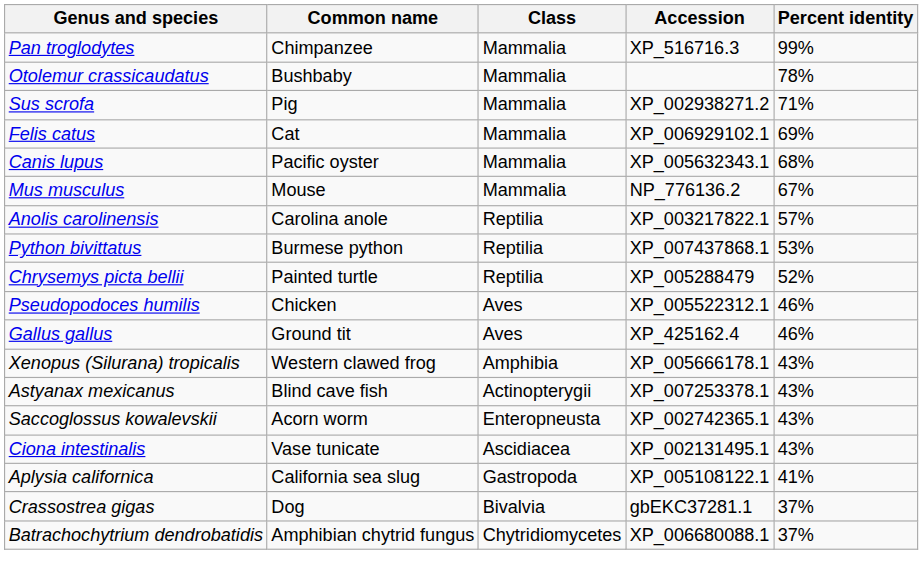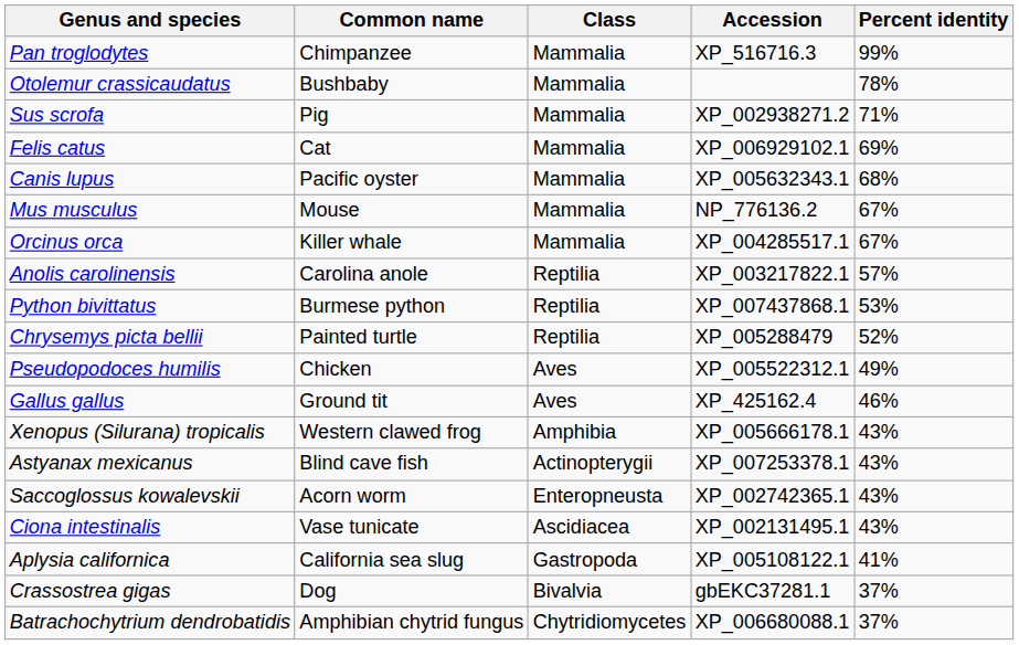 <table class="wikitable">
 <tr>
 <th>Genus and species</th>
 <th>Common name</th>
 <th>Class</th>
 <th>Accession</th>
 <th>Percent identity</th>
 </tr>
 <tr>
 <td><em><a href='#'>Pan troglodytes</a></em></td>
 <td>Chimpanzee</td>
 <td>Mammalia</td>
 <td>XP_516716.3</td>
 <td>99%</td>
 </tr>
 <tr>
 <td><em><a href='#'>Otolemur crassicaudatus</a></em></td>
 <td>Bushbaby</td>
 <td>Mammalia</td>
 <td></td>
 <td>78%</td>
 </tr>
 <tr>
 <td><em><a href='#'>Sus scrofa</a></em></td>
 <td>Pig</td>
 <td>Mammalia</td>
 <td>XP_002938271.2</td>
 <td>71%</td>
 </tr>
 <tr>
 <td><em><a href='#'>Felis catus</a></em></td>
 <td>Cat</td>
 <td>Mammalia</td>
 <td>XP_006929102.1</td>
 <td>69%</td>
 </tr>
 <tr>
 <td><em><a href='#'>Canis lupus</a></em></td>
 <td>Pacific oyster</td>
 <td>Mammalia</td>
 <td>XP_005632343.1</td>
 <td>68%</td>
 </tr>
 <tr>
 <td><em><a href='#'>Mus musculus</a> </em></td>
 <td>Mouse</td>
 <td>Mammalia</td>
 <td>NP_776136.2</td>
 <td>67%</td>
 </tr>
 <tr>
+<td><em><a href='#'>Orcinus orca</a></em></td>
+<td>Killer whale</td>
+<td>Mammalia</td>
+<td>XP_004285517.1</td>
+<td>67%</td>
+</tr>
+<tr>
 <td><em><a href='#'>Anolis carolinensis</a></em></td>
 <td>Carolina anole</td>
 <td>Reptilia</td>
 <td>XP_003217822.1</td>
 <td>57%</td>
 </tr>
 <tr>
 <td><em><a href='#'>Python bivittatus</a></em></td>
 <td>Burmese python</td>
 <td>Reptilia</td>
 <td>XP_007437868.1</td>
 <td>53%</td>
 </tr>
 <tr>
 <td><em><a href='#'>Chrysemys picta bellii</a></em></td>
 <td>Painted turtle</td>
 <td>Reptilia</td>
 <td>XP_005288479</td>
 <td>52%</td>
 </tr>
 <tr>
 <td><em><a href='#'>Pseudopodoces humilis</a></em></td>
 <td>Chicken</td>
 <td>Aves</td>
 <td>XP_005522312.1</td>
-<td>46%</td>
+<td>49%</td>
 </tr>
 <tr>
 <td><em><a href='#'>Gallus gallus</a></em></td>
 <td>Ground tit</td>
 <td>Aves</td>
 <td>XP_425162.4</td>
 <td>46%</td>
 </tr>
 <tr>
 <td><em>Xenopus (Silurana) tropicalis</em></td>
 <td>Western clawed frog</td>
 <td>Amphibia</td>
 <td>XP_005666178.1</td>
 <td>43%</td>
 </tr>
 <tr>
 <td><em>Astyanax mexicanus</em></td>
 <td>Blind cave fish</td>
 <td>Actinopterygii</td>
 <td>XP_007253378.1</td>
 <td>43%</td>
 </tr>
 <tr>
 <td><em>Saccoglossus kowalevskii</em></td>
 <td>Acorn worm</td>
 <td>Enteropneusta</td>
 <td>XP_002742365.1</td>
 <td>43%</td>
 </tr>
 <tr>
 <td><em><a href='#'>Ciona intestinalis</a></em></td>
 <td>Vase tunicate</td>
 <td>Ascidiacea</td>
 <td>XP_002131495.1</td>
 <td>43%</td>
 </tr>
 <tr>
 <td><em>Aplysia californica</em></td>
 <td>California sea slug</td>
 <td>Gastropoda</td>
 <td>XP_005108122.1</td>
 <td>41%</td>
 </tr>
 <tr>
 <td><em>Crassostrea gigas</em></td>
 <td>Dog</td>
 <td>Bivalvia</td>
 <td>gbEKC37281.1</td>
 <td>37%</td>
 </tr>
 <tr>
 <td><em>Batrachochytrium dendrobatidis</em></td>
 <td>Amphibian chytrid fungus</td>
 <td>Chytridiomycetes</td>
 <td>XP_006680088.1</td>
 <td>37%</td>
 </tr>
 </table>
